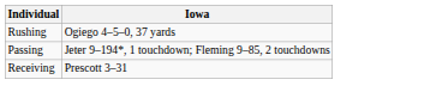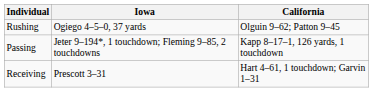 <table class="wikitable">
 <tr>
 <th>Individual</th>
 <th>Iowa</th>
+<th>California</th>
 </tr>
 <tr>
 <td>Rushing</td>
 <td>Ogiego 4–5–0, 37 yards</td>
+<td>Olguin 9–62; Patton 9–45</td>
 </tr>
 <tr>
 <td>Passing</td>
 <td>Jeter 9–194*, 1 touchdown; Fleming 9–85, 2 touchdowns</td>
+<td>Kapp 8–17–1, 126 yards, 1 touchdown</td>
 </tr>
 <tr>
 <td>Receiving</td>
 <td>Prescott 3–31</td>
+<td>Hart 4–61, 1 touchdown; Garvin 1–31</td>
 </tr>
 </table>
